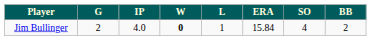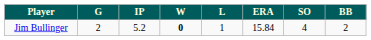 <table class="wikitable sortable">
 <tr>
 <th style=" background:#005c5c; color:#FFFDDD;" width="16%">Player</th>
 <th style=" background:#005c5c; color:#FFFDDD;" width="9%">G</th>
 <th style=" background:#005c5c; color:#FFFDDD;" width="9%">IP</th>
 <th style=" background:#005c5c; color:#FFFDDD;" width="9%">W</th>
 <th style=" background:#005c5c; color:#FFFDDD;" width="9%">L</th>
 <th style=" background:#005c5c; color:#FFFDDD;" width="9%">ERA</th>
 <th style=" background:#005c5c; color:#FFFDDD;" width="9%">SO</th>
 <th style=" background:#005c5c; color:#FFFDDD;" width="9%">BB</th>
 </tr>
 <tr align=center>
 <td><a href='#'>Jim Bullinger</a></td>
 <td>2</td>
-<td>4.0</td>
+<td>5.2</td>
 <td><strong>0</strong></td>
 <td>1</td>
 <td>15.84</td>
 <td>4</td>
 <td>2</td>
 </tr>
 </table>
